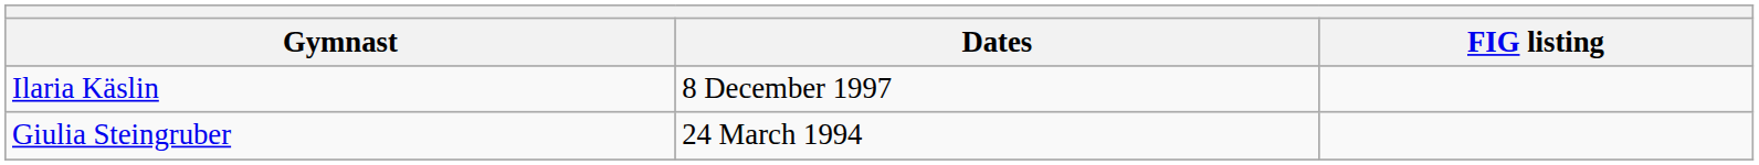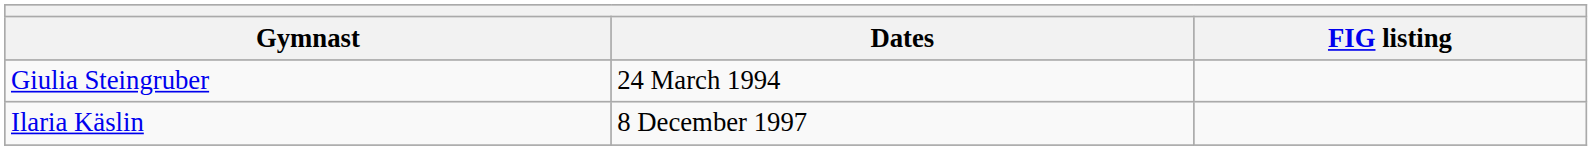 <table class="wikitable mw-collapsible mw-collapsed" width="75%">
 <tr>
 <th colspan="3"></th>
 </tr>
 <tr>
 <th>Gymnast</th>
 <th>Dates</th>
 <th><a href='#'>FIG</a> listing</th>
 </tr>
 <tr>
+<td><a href='#'>Giulia Steingruber</a></td>
+<td>24 March 1994</td>
+<td></td>
+</tr>
+<tr>
 <td><a href='#'>Ilaria Käslin</a></td>
 <td>8 December 1997</td>
 <td></td>
 </tr>
-<tr>
-<td><a href='#'>Giulia Steingruber</a></td>
-<td>24 March 1994</td>
-<td></td>
-</tr>
 </table>
